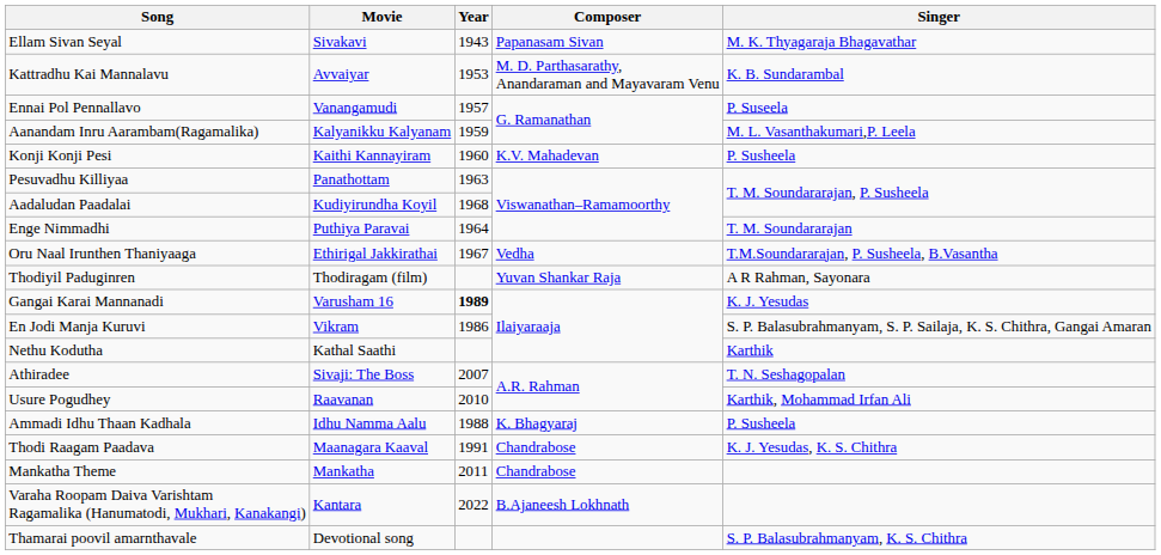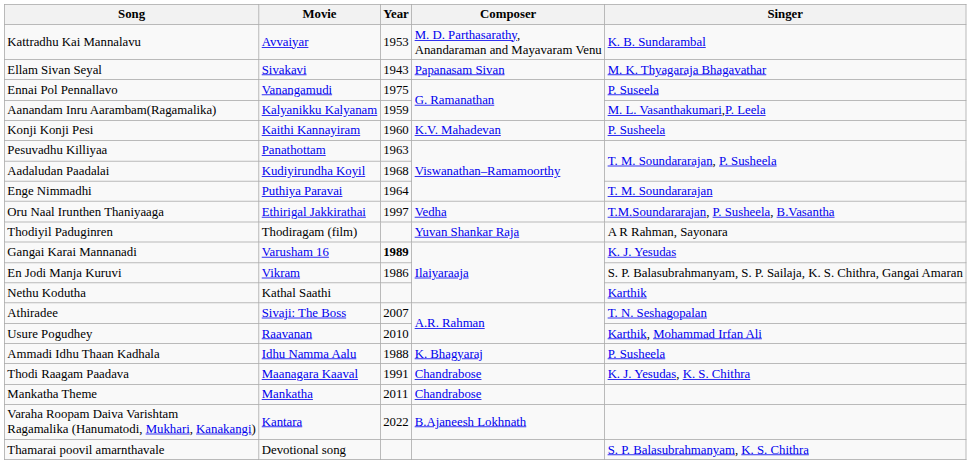 <table class="wikitable">
 <tr>
 <th>Song</th>
 <th>Movie</th>
 <th>Year</th>
 <th>Composer</th>
 <th>Singer</th>
 </tr>
 <tr>
+<td>Kattradhu Kai Mannalavu</td>
+<td><a href='#'>Avvaiyar</a></td>
+<td>1953</td>
+<td><a href='#'>M. D. Parthasarathy</a>,<br>Anandaraman and Mayavaram Venu</td>
+<td><a href='#'>K. B. Sundarambal</a></td>
+</tr>
+<tr>
 <td>Ellam Sivan Seyal</td>
 <td><a href='#'>Sivakavi</a></td>
 <td>1943</td>
 <td><a href='#'>Papanasam Sivan</a></td>
 <td><a href='#'>M. K. Thyagaraja Bhagavathar</a></td>
 </tr>
 <tr>
-<td>Kattradhu Kai Mannalavu</td>
-<td><a href='#'>Avvaiyar</a></td>
-<td>1953</td>
-<td><a href='#'>M. D. Parthasarathy</a>,<br>Anandaraman and Mayavaram Venu</td>
-<td><a href='#'>K. B. Sundarambal</a></td>
-</tr>
-<tr>
 <td>Ennai Pol Pennallavo</td>
 <td><a href='#'>Vanangamudi</a></td>
-<td>1957</td>
+<td>1975</td>
 <td rowspan=2><a href='#'>G. Ramanathan</a></td>
 <td><a href='#'>P. Suseela</a></td>
 </tr>
 <tr>
 <td>Aanandam Inru Aarambam(Ragamalika)</td>
 <td><a href='#'>Kalyanikku Kalyanam</a></td>
 <td>1959</td>
 <td><a href='#'>M. L. Vasanthakumari</a>,<a href='#'>P. Leela</a></td>
 </tr>
 <tr>
 <td>Konji Konji Pesi</td>
 <td><a href='#'>Kaithi Kannayiram</a></td>
 <td>1960</td>
 <td><a href='#'>K.V. Mahadevan</a></td>
 <td><a href='#'>P. Susheela</a></td>
 </tr>
 <tr>
 <td>Pesuvadhu Killiyaa</td>
 <td><a href='#'>Panathottam</a></td>
 <td>1963</td>
 <td rowspan="3"><a href='#'>Viswanathan–Ramamoorthy</a></td>
 <td rowspan=2><a href='#'>T. M. Soundararajan</a>, <a href='#'>P. Susheela</a></td>
 </tr>
 <tr>
 <td>Aadaludan Paadalai</td>
 <td><a href='#'>Kudiyirundha Koyil</a></td>
 <td>1968</td>
 </tr>
 <tr>
 <td>Enge Nimmadhi</td>
 <td><a href='#'>Puthiya Paravai</a></td>
 <td>1964</td>
 <td><a href='#'>T. M. Soundararajan</a></td>
 </tr>
 <tr>
 <td>Oru Naal Irunthen Thaniyaaga</td>
 <td><a href='#'>Ethirigal Jakkirathai</a></td>
-<td>1967</td>
+<td>1997</td>
 <td><a href='#'>Vedha</a></td>
 <td><a href='#'>T.M.Soundararajan</a>, <a href='#'>P. Susheela</a>, <a href='#'>B.Vasantha</a></td>
 </tr>
 <tr>
 <td>Thodiyil Paduginren</td>
 <td>Thodiragam (film)</td>
 <td></td>
 <td><a href='#'>Yuvan Shankar Raja</a></td>
 <td>A R Rahman, Sayonara</td>
 </tr>
 <tr>
 <td>Gangai Karai Mannanadi</td>
 <td><a href='#'>Varusham 16</a></td>
 <td><strong>1989</strong></td>
 <td rowspan="3"><a href='#'>Ilaiyaraaja</a></td>
 <td><a href='#'>K. J. Yesudas</a></td>
 </tr>
 <tr>
 <td>En Jodi Manja Kuruvi</td>
 <td><a href='#'>Vikram</a></td>
 <td>1986</td>
 <td>S. P. Balasubrahmanyam, S. P. Sailaja, K. S. Chithra, Gangai Amaran</td>
 </tr>
 <tr>
 <td>Nethu Kodutha</td>
 <td>Kathal Saathi</td>
 <td></td>
 <td><a href='#'>Karthik</a></td>
 </tr>
 <tr>
 <td>Athiradee</td>
 <td><a href='#'>Sivaji: The Boss</a></td>
 <td>2007</td>
 <td rowspan=2><a href='#'>A.R. Rahman</a></td>
 <td><a href='#'>T. N. Seshagopalan</a></td>
 </tr>
 <tr>
 <td>Usure Pogudhey</td>
 <td><a href='#'>Raavanan</a></td>
 <td>2010</td>
 <td><a href='#'>Karthik</a>, <a href='#'>Mohammad Irfan Ali</a></td>
 </tr>
 <tr>
 <td>Ammadi Idhu Thaan Kadhala</td>
 <td><a href='#'>Idhu Namma Aalu</a></td>
 <td>1988</td>
 <td><a href='#'>K. Bhagyaraj</a></td>
 <td><a href='#'>P. Susheela</a></td>
 </tr>
 <tr>
 <td>Thodi Raagam Paadava</td>
 <td><a href='#'>Maanagara Kaaval</a></td>
 <td>1991</td>
 <td><a href='#'>Chandrabose</a></td>
 <td><a href='#'>K. J. Yesudas</a>, <a href='#'>K. S. Chithra</a></td>
 </tr>
 <tr>
 <td>Mankatha Theme</td>
 <td><a href='#'>Mankatha</a></td>
 <td>2011</td>
 <td><a href='#'>Chandrabose</a></td>
 <td></td>
 </tr>
 <tr>
 <td>Varaha Roopam Daiva Varishtam<br>Ragamalika (Hanumatodi, <a href='#'>Mukhari</a>, <a href='#'>Kanakangi</a>)</td>
 <td><a href='#'>Kantara</a></td>
 <td>2022</td>
 <td><a href='#'>B.Ajaneesh Lokhnath</a></td>
 <td></td>
 </tr>
 <tr>
 <td>Thamarai poovil amarnthavale</td>
 <td>Devotional song</td>
 <td></td>
 <td></td>
 <td><a href='#'>S. P. Balasubrahmanyam</a>, <a href='#'>K. S. Chithra</a></td>
 </tr>
 </table>
